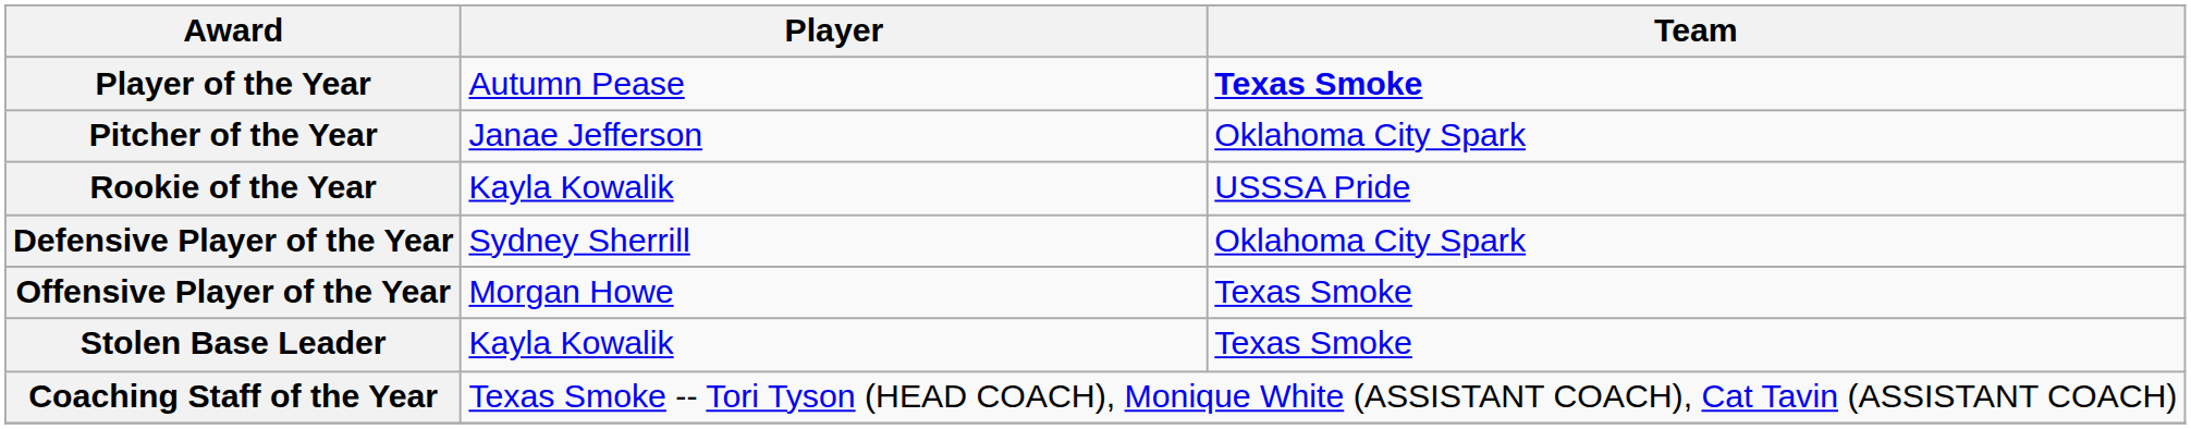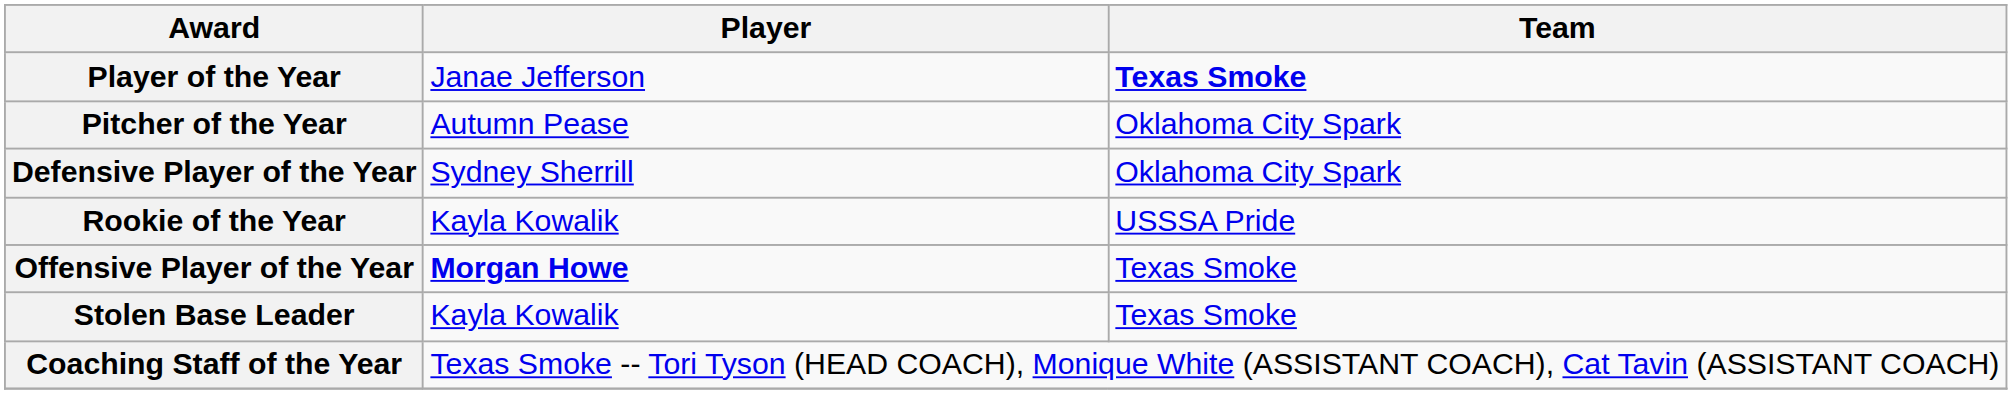 <table class="wikitable">
 <tr>
 <th>Award</th>
 <th>Player</th>
 <th>Team</th>
 </tr>
 <tr>
 <th>Player of the Year</th>
-<td><a href='#'>Autumn Pease</a></td>
+<td><a href='#'>Janae Jefferson</a></td>
 <td><strong><a href='#'>Texas Smoke</a></strong></td>
 </tr>
 <tr>
 <th>Pitcher of the Year</th>
-<td><a href='#'>Janae Jefferson</a></td>
+<td><a href='#'>Autumn Pease</a></td>
+<td><a href='#'>Oklahoma City Spark</a></td>
+</tr>
+<tr>
+<th>Defensive Player of the Year</th>
+<td><a href='#'>Sydney Sherrill</a></td>
 <td><a href='#'>Oklahoma City Spark</a></td>
 </tr>
 <tr>
 <th>Rookie of the Year</th>
 <td><a href='#'>Kayla Kowalik</a></td>
 <td><a href='#'>USSSA Pride</a></td>
 </tr>
 <tr>
-<th>Defensive Player of the Year</th>
-<td><a href='#'>Sydney Sherrill</a></td>
-<td><a href='#'>Oklahoma City Spark</a></td>
-</tr>
-<tr>
 <th>Offensive Player of the Year</th>
-<td><a href='#'>Morgan Howe</a></td>
+<td><strong><a href='#'>Morgan Howe</a></strong></td>
 <td><a href='#'>Texas Smoke</a></td>
 </tr>
 <tr>
 <th>Stolen Base Leader</th>
 <td><a href='#'>Kayla Kowalik</a></td>
 <td><a href='#'>Texas Smoke</a></td>
 </tr>
 <tr>
 <th>Coaching Staff of the Year</th>
 <td colspan=2 style="text-align:center"><a href='#'>Texas Smoke</a> -- <a href='#'>Tori Tyson</a> (HEAD COACH), <a href='#'>Monique White</a> (ASSISTANT COACH), <a href='#'>Cat Tavin</a> (ASSISTANT COACH)</td>
 </tr>
 <tr>
 </tr>
 </table>
